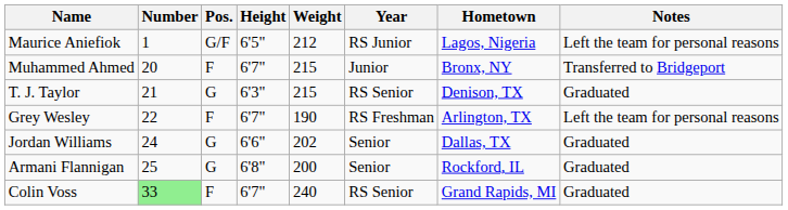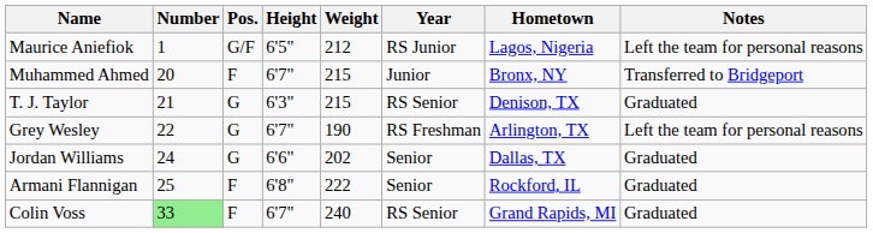 <table class="wikitable sortable" border="1">
 <tr>
 <th>Name</th>
 <th>Number</th>
 <th>Pos.</th>
 <th>Height</th>
 <th>Weight</th>
 <th>Year</th>
 <th>Hometown</th>
 <th class="unsortable">Notes</th>
 </tr>
 <tr>
 <td>Maurice Aniefiok</td>
 <td>1</td>
 <td>G/F</td>
 <td>6'5"</td>
 <td>212</td>
 <td>RS Junior</td>
 <td><a href='#'>Lagos, Nigeria</a></td>
 <td>Left the team for personal reasons</td>
 </tr>
 <tr>
 <td>Muhammed Ahmed</td>
 <td>20</td>
 <td>F</td>
 <td>6'7"</td>
 <td>215</td>
 <td>Junior</td>
 <td><a href='#'>Bronx, NY</a></td>
 <td>Transferred to <a href='#'>Bridgeport</a></td>
 </tr>
 <tr>
 <td>T. J. Taylor</td>
 <td>21</td>
 <td>G</td>
 <td>6'3"</td>
 <td>215</td>
 <td>RS Senior</td>
 <td><a href='#'>Denison, TX</a></td>
 <td>Graduated</td>
 </tr>
 <tr>
 <td>Grey Wesley</td>
 <td>22</td>
-<td>F</td>
+<td>G</td>
 <td>6'7"</td>
 <td>190</td>
 <td>RS Freshman</td>
 <td><a href='#'>Arlington, TX</a></td>
 <td>Left the team for personal reasons</td>
 </tr>
 <tr>
 <td>Jordan Williams</td>
 <td>24</td>
 <td>G</td>
 <td>6'6"</td>
 <td>202</td>
 <td>Senior</td>
 <td><a href='#'>Dallas, TX</a></td>
 <td>Graduated</td>
 </tr>
 <tr>
 <td>Armani Flannigan</td>
 <td>25</td>
-<td>G</td>
+<td>F</td>
 <td>6'8"</td>
-<td>200</td>
+<td>222</td>
 <td>Senior</td>
 <td><a href='#'>Rockford, IL</a></td>
 <td>Graduated</td>
 </tr>
 <tr>
 <td>Colin Voss</td>
 <td style="background: lightgreen;">33</td>
 <td>F</td>
 <td>6'7"</td>
 <td>240</td>
 <td>RS Senior</td>
 <td><a href='#'>Grand Rapids, MI</a></td>
 <td>Graduated</td>
 </tr>
 </table>
